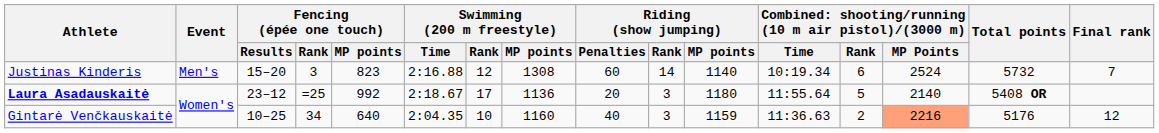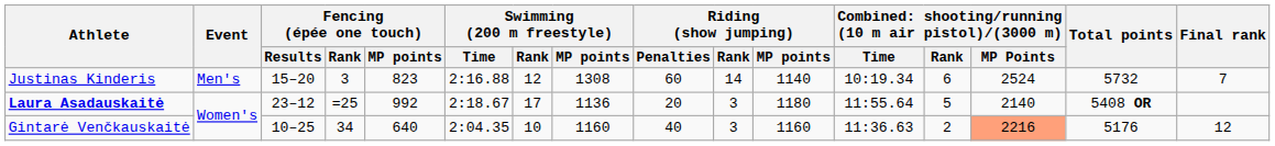 <table class="wikitable" style="font-size:90%">
 <tr>
 <th rowspan="2">Athlete</th>
 <th rowspan="2">Event</th>
 <th colspan=3>Fencing<br><span>(épée one touch)</span></th>
 <th colspan=3>Swimming<br><span>(200 m freestyle)</span></th>
 <th colspan=3>Riding<br><span>(show jumping)</span></th>
 <th colspan=3>Combined: shooting/running<br><span>(10 m air pistol)/(3000 m)</span></th>
 <th rowspan=2>Total points</th>
 <th rowspan=2>Final rank</th>
 </tr>
 <tr style="font-size:95%">
 <th>Results</th>
 <th>Rank</th>
 <th>MP points</th>
 <th>Time</th>
 <th>Rank</th>
 <th>MP points</th>
 <th>Penalties</th>
 <th>Rank</th>
 <th>MP points</th>
 <th>Time</th>
 <th>Rank</th>
 <th>MP Points</th>
 </tr>
 <tr align=center>
 <td align=left><a href='#'>Justinas Kinderis</a></td>
 <td align=left><a href='#'>Men's</a></td>
 <td>15–20</td>
 <td>3</td>
 <td>823</td>
 <td>2:16.88</td>
 <td>12</td>
 <td>1308</td>
 <td>60</td>
 <td>14</td>
 <td>1140</td>
 <td>10:19.34</td>
 <td>6</td>
 <td>2524</td>
 <td>5732</td>
 <td>7</td>
 </tr>
 <tr align=center>
 <td align=left><strong><a href='#'>Laura Asadauskaitė</a></strong></td>
 <td align=left rowspan=2><a href='#'>Women's</a></td>
 <td>23–12</td>
 <td>=25</td>
 <td>992</td>
 <td>2:18.67</td>
 <td>17</td>
 <td>1136</td>
 <td>20</td>
 <td>3</td>
 <td>1180</td>
 <td>11:55.64</td>
 <td>5</td>
 <td>2140</td>
 <td>5408 <strong>OR</strong></td>
 <td></td>
 </tr>
 <tr align=center>
 <td align=left><a href='#'>Gintarė Venčkauskaitė</a></td>
 <td>10–25</td>
 <td>34</td>
 <td>640</td>
 <td>2:04.35</td>
 <td>10</td>
 <td>1160</td>
 <td>40</td>
 <td>3</td>
-<td>1159</td>
+<td>1160</td>
 <td>11:36.63</td>
 <td>2</td>
 <td style="background: lightsalmon;">2216</td>
 <td>5176</td>
 <td>12</td>
 </tr>
 </table>
